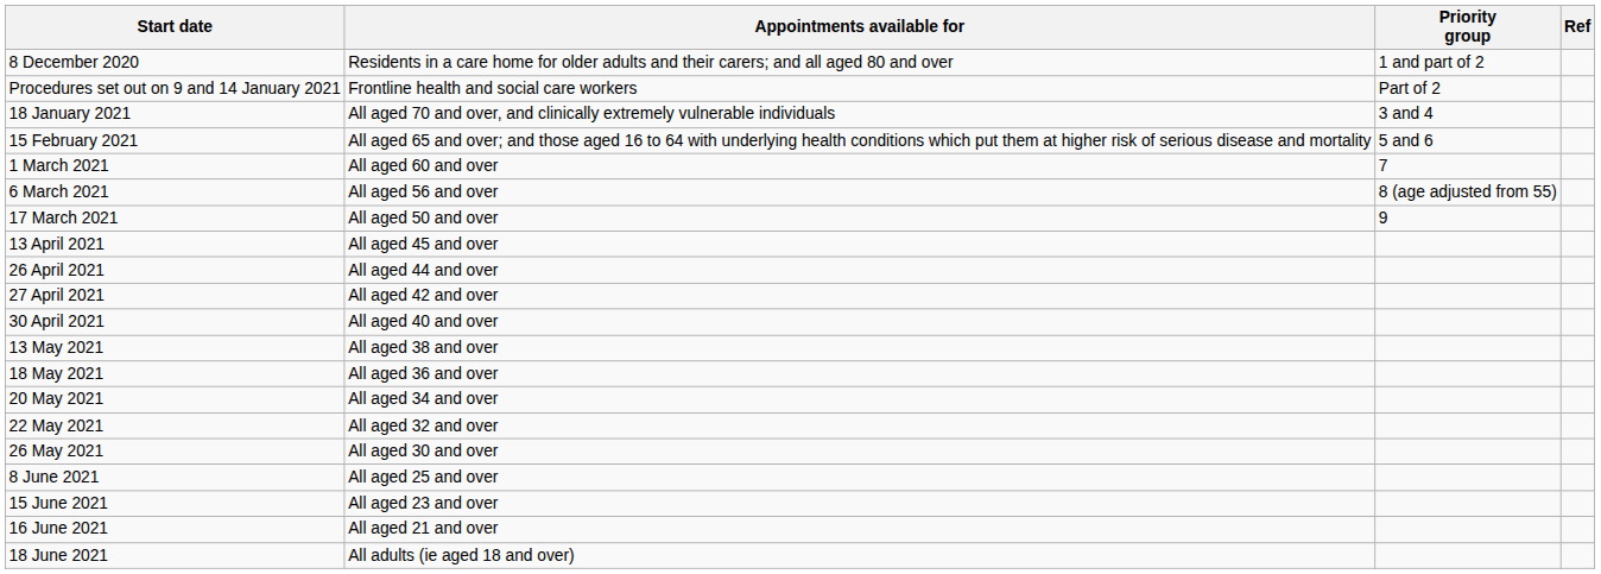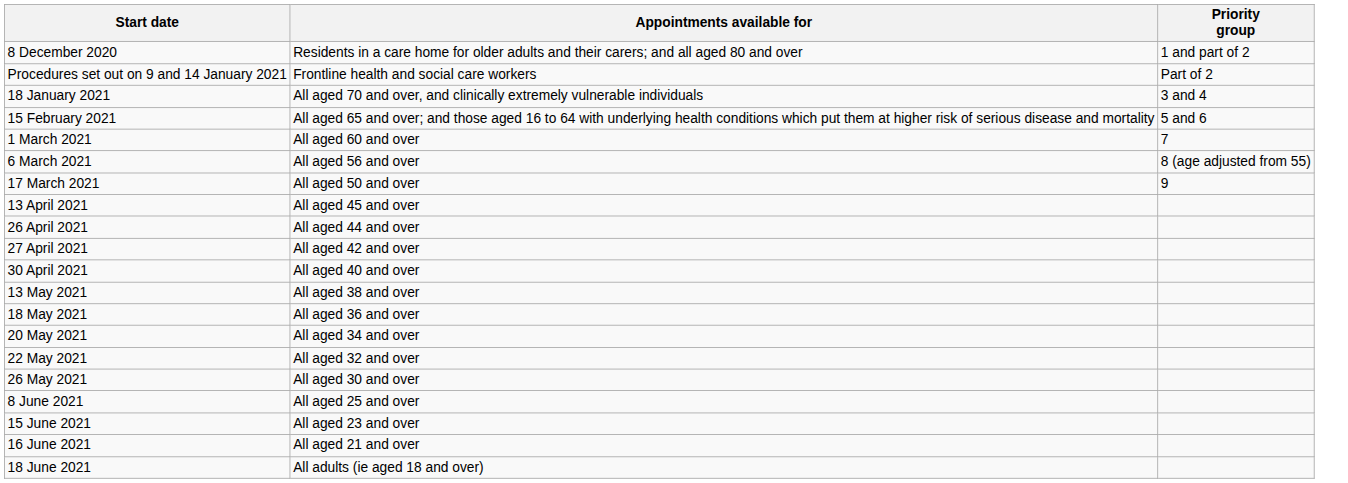 <table class="wikitable">
 <tr>
 <th>Start date</th>
 <th>Appointments available for</th>
 <th>Priority<br>group</th>
-<th>Ref</th>
 </tr>
 <tr>
 <td>8 December 2020</td>
 <td>Residents in a care home for older adults and their carers; and all aged 80 and over</td>
 <td>1 and part of 2</td>
-<td></td>
 </tr>
 <tr>
 <td>Procedures set out on 9 and 14 January 2021</td>
 <td>Frontline health and social care workers</td>
 <td>Part of 2</td>
-<td></td>
 </tr>
 <tr>
 <td>18 January 2021</td>
 <td>All aged 70 and over, and clinically extremely vulnerable individuals</td>
 <td>3 and 4</td>
-<td></td>
 </tr>
 <tr>
 <td>15 February 2021</td>
 <td>All aged 65 and over; and those aged 16 to 64 with underlying health conditions which put them at higher risk of serious disease and mortality</td>
 <td>5 and 6</td>
-<td></td>
 </tr>
 <tr>
 <td>1 March 2021</td>
 <td>All aged 60 and over</td>
 <td>7</td>
-<td></td>
 </tr>
 <tr>
 <td>6 March 2021</td>
 <td>All aged 56 and over</td>
 <td>8 (age adjusted from 55)</td>
-<td></td>
 </tr>
 <tr>
 <td>17 March 2021</td>
 <td>All aged 50 and over</td>
 <td>9</td>
-<td></td>
 </tr>
 <tr>
 <td>13 April 2021</td>
 <td>All aged 45 and over</td>
-<td></td>
 <td></td>
 </tr>
 <tr>
 <td>26 April 2021</td>
 <td>All aged 44 and over</td>
 <td></td>
-<td></td>
 </tr>
 <tr>
 <td>27 April 2021</td>
 <td>All aged 42 and over</td>
-<td></td>
 <td></td>
 </tr>
 <tr>
 <td>30 April 2021</td>
 <td>All aged 40 and over</td>
 <td></td>
-<td></td>
 </tr>
 <tr>
 <td>13 May 2021</td>
 <td>All aged 38 and over</td>
-<td></td>
 <td></td>
 </tr>
 <tr>
 <td>18 May 2021</td>
 <td>All aged 36 and over</td>
 <td></td>
-<td></td>
 </tr>
 <tr>
 <td>20 May 2021</td>
 <td>All aged 34 and over</td>
-<td></td>
 <td></td>
 </tr>
 <tr>
 <td>22 May 2021</td>
 <td>All aged 32 and over</td>
 <td></td>
-<td></td>
 </tr>
 <tr>
 <td>26 May 2021</td>
 <td>All aged 30 and over</td>
-<td></td>
 <td></td>
 </tr>
 <tr>
 <td>8 June 2021</td>
 <td>All aged 25 and over</td>
 <td></td>
-<td></td>
 </tr>
 <tr>
 <td>15 June 2021</td>
 <td>All aged 23 and over</td>
-<td></td>
 <td></td>
 </tr>
 <tr>
 <td>16 June 2021</td>
 <td>All aged 21 and over</td>
 <td></td>
-<td></td>
 </tr>
 <tr>
 <td>18 June 2021</td>
 <td>All adults (ie aged 18 and over)</td>
 <td></td>
-<td></td>
 </tr>
 </table>
